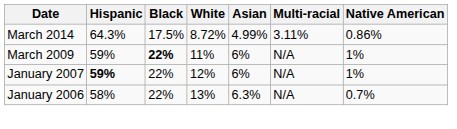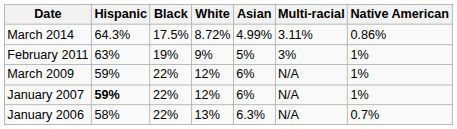 <table class="wikitable sortable">
 <tr>
 <th>Date</th>
 <th>Hispanic</th>
 <th>Black</th>
 <th>White</th>
 <th>Asian</th>
 <th>Multi-racial</th>
 <th>Native American</th>
 </tr>
 <tr>
 <td>March 2014</td>
 <td>64.3%</td>
 <td>17.5%</td>
 <td>8.72%</td>
 <td>4.99%</td>
 <td>3.11%</td>
 <td>0.86%</td>
 </tr>
 <tr>
+<td>February 2011</td>
+<td>63%</td>
+<td>19%</td>
+<td>9%</td>
+<td>5%</td>
+<td>3%</td>
+<td>1%</td>
+</tr>
+<tr>
 <td>March 2009</td>
 <td>59%</td>
-<td><strong>22%</strong></td>
-<td>11%</td>
+<td>22%</td>
+<td>12%</td>
 <td>6%</td>
 <td>N/A</td>
 <td>1%</td>
 </tr>
 <tr>
 <td>January 2007</td>
 <td><strong>59%</strong></td>
 <td>22%</td>
 <td>12%</td>
 <td>6%</td>
 <td>N/A</td>
 <td>1%</td>
 </tr>
 <tr>
 <td>January 2006</td>
 <td>58%</td>
 <td>22%</td>
 <td>13%</td>
 <td>6.3%</td>
 <td>N/A</td>
 <td>0.7%</td>
 </tr>
 </table>
